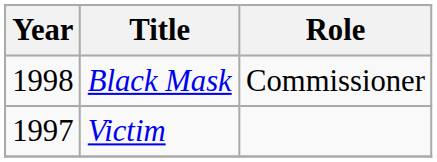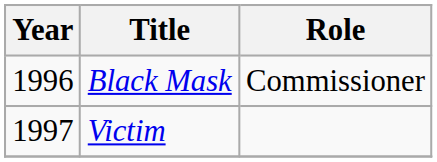 <table class="wikitable" style="font-size: 95%;">
 <tr>
 <th>Year</th>
 <th>Title</th>
 <th>Role</th>
 </tr>
 <tr>
-<td>1998</td>
+<td>1996</td>
 <td><em><a href='#'>Black Mask</a></em></td>
 <td>Commissioner</td>
 </tr>
 <tr>
 <td>1997</td>
 <td><em><a href='#'>Victim</a></em></td>
 <td></td>
 </tr>
 <tr>
 </tr>
 </table>
